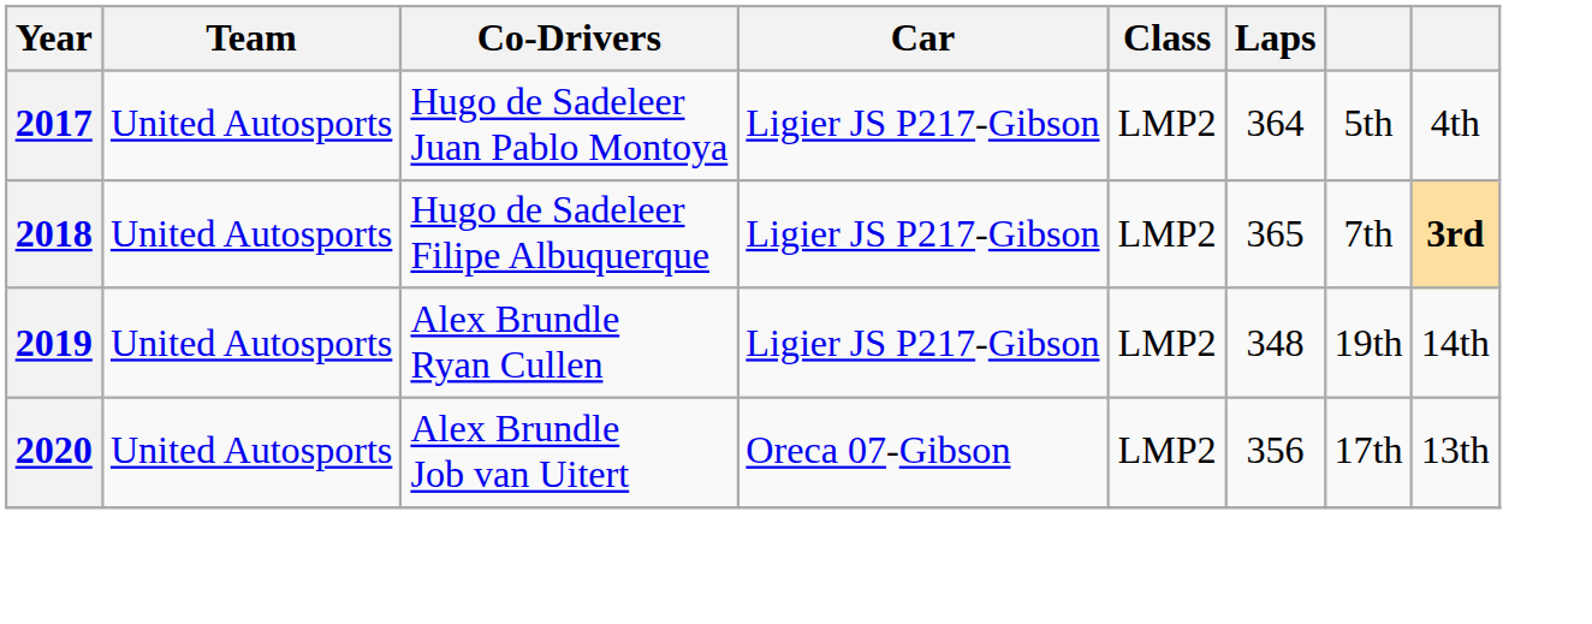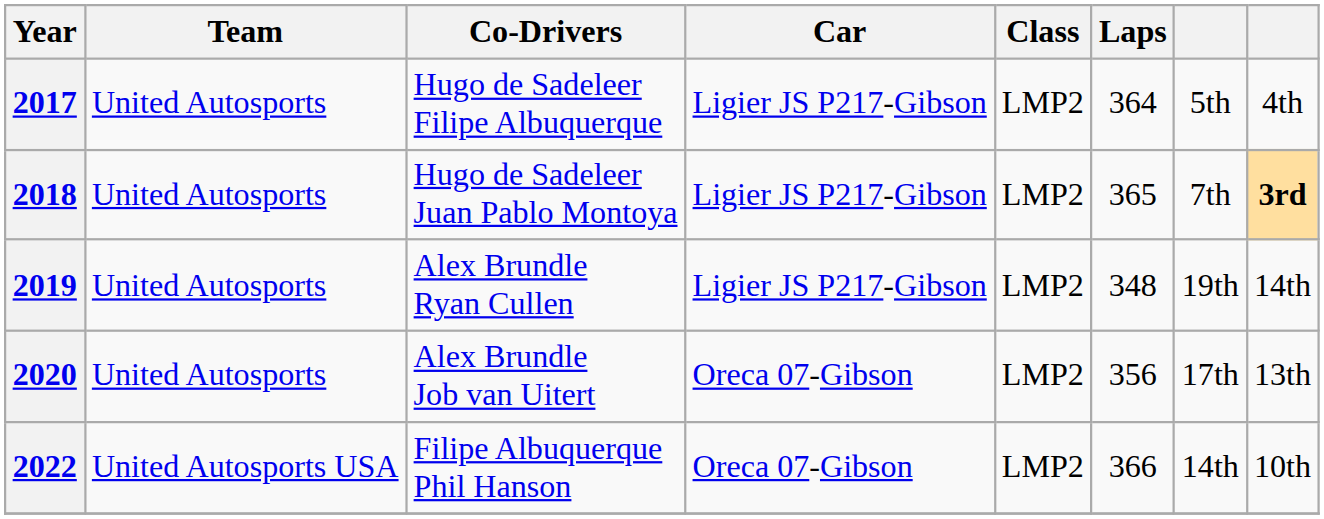 <table class="wikitable" style="text-align:center; font-size:90%">
 <tr>
 <th>Year</th>
 <th>Team</th>
 <th>Co-Drivers</th>
 <th>Car</th>
 <th>Class</th>
 <th>Laps</th>
 <th></th>
 <th></th>
 </tr>
 <tr>
 <th><a href='#'>2017</a></th>
 <td align="left"> <a href='#'>United Autosports</a></td>
-<td align="left"> <a href='#'>Hugo de Sadeleer</a><br> <a href='#'>Juan Pablo Montoya</a></td>
+<td align="left"> <a href='#'>Hugo de Sadeleer</a><br> <a href='#'>Filipe Albuquerque</a></td>
 <td><a href='#'>Ligier JS P217</a>-<a href='#'>Gibson</a></td>
 <td>LMP2</td>
 <td>364</td>
 <td>5th</td>
 <td>4th</td>
 </tr>
 <tr>
 <th><a href='#'>2018</a></th>
 <td align="left"> <a href='#'>United Autosports</a></td>
-<td align="left"> <a href='#'>Hugo de Sadeleer</a><br> <a href='#'>Filipe Albuquerque</a></td>
+<td align="left"> <a href='#'>Hugo de Sadeleer</a><br> <a href='#'>Juan Pablo Montoya</a></td>
 <td><a href='#'>Ligier JS P217</a>-<a href='#'>Gibson</a></td>
 <td>LMP2</td>
 <td>365</td>
 <td>7th</td>
 <td style="background:#ffdf9f;"><strong>3rd</strong></td>
 </tr>
 <tr>
 <th><a href='#'>2019</a></th>
 <td align="left"> <a href='#'>United Autosports</a></td>
 <td align="left"> <a href='#'>Alex Brundle</a><br> <a href='#'>Ryan Cullen</a></td>
 <td><a href='#'>Ligier JS P217</a>-<a href='#'>Gibson</a></td>
 <td>LMP2</td>
 <td>348</td>
 <td>19th</td>
 <td>14th</td>
 </tr>
 <tr>
 <th><a href='#'>2020</a></th>
 <td align="left"> <a href='#'>United Autosports</a></td>
 <td align="left"> <a href='#'>Alex Brundle</a><br> <a href='#'>Job van Uitert</a></td>
 <td align="left"><a href='#'>Oreca 07</a>-<a href='#'>Gibson</a></td>
 <td>LMP2</td>
 <td>356</td>
 <td>17th</td>
 <td>13th</td>
 </tr>
 <tr>
+<th><a href='#'>2022</a></th>
+<td align="left"> <a href='#'>United Autosports USA</a></td>
+<td align="left"> <a href='#'>Filipe Albuquerque</a><br> <a href='#'>Phil Hanson</a></td>
+<td align="left"><a href='#'>Oreca 07</a>-<a href='#'>Gibson</a></td>
+<td>LMP2</td>
+<td>366</td>
+<td>14th</td>
+<td>10th</td>
+</tr>
+<tr>
 </tr>
 </table>
